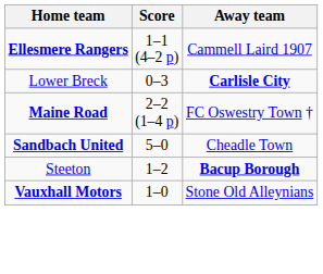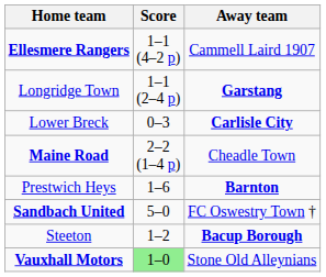 <table class="wikitable" style="text-align: center">
 <tr>
 <th>Home team</th>
 <th>Score</th>
 <th>Away team</th>
 </tr>
 <tr>
 <td><strong><a href='#'>Ellesmere Rangers</a></strong></td>
 <td>1–1<br>(4–2 <a href='#'>p</a>)</td>
 <td><a href='#'>Cammell Laird 1907</a></td>
 </tr>
 <tr>
+<td><a href='#'>Longridge Town</a></td>
+<td>1–1<br>(2–4 <a href='#'>p</a>)</td>
+<td><strong><a href='#'>Garstang</a></strong></td>
+</tr>
+<tr>
 <td><a href='#'>Lower Breck</a></td>
 <td>0–3</td>
 <td><strong><a href='#'>Carlisle City</a></strong></td>
 </tr>
 <tr>
 <td><strong><a href='#'>Maine Road</a></strong></td>
 <td>2–2<br>(1–4 <a href='#'>p</a>)</td>
-<td><a href='#'>FC Oswestry Town</a> †</td>
+<td><a href='#'>Cheadle Town</a></td>
+</tr>
+<tr>
+<td><a href='#'>Prestwich Heys</a></td>
+<td>1–6</td>
+<td><strong><a href='#'>Barnton</a></strong></td>
 </tr>
 <tr>
 <td><strong><a href='#'>Sandbach United</a></strong></td>
 <td>5–0</td>
-<td><a href='#'>Cheadle Town</a></td>
+<td><a href='#'>FC Oswestry Town</a> †</td>
 </tr>
 <tr>
 <td><a href='#'>Steeton</a></td>
 <td>1–2</td>
 <td><strong><a href='#'>Bacup Borough</a></strong></td>
 </tr>
 <tr>
 <td><strong><a href='#'>Vauxhall Motors</a></strong></td>
-<td>1–0</td>
+<td style="background: lightgreen;">1–0</td>
 <td><a href='#'>Stone Old Alleynians</a></td>
 </tr>
 </table>
